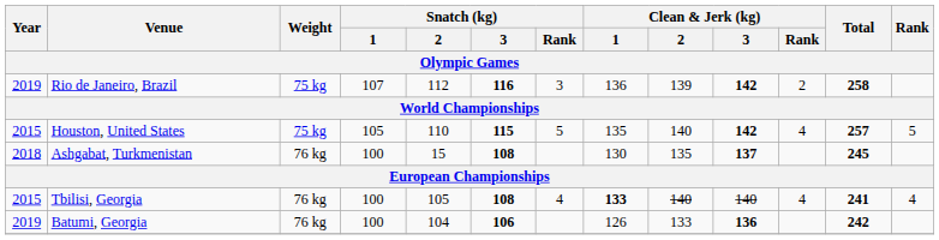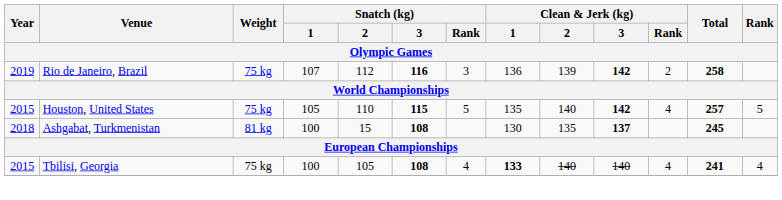 <table class="wikitable" style="text-align:center;">
 <tr>
 <th rowspan=2 width=40>Year</th>
 <th rowspan=2 width=250>Venue</th>
 <th rowspan=2 width=60>Weight</th>
 <th colspan=4>Snatch (kg)</th>
 <th colspan=4>Clean & Jerk (kg)</th>
 <th rowspan=2 width=65>Total</th>
 <th rowspan=2 width=40>Rank</th>
 </tr>
 <tr>
 <th width=65>1</th>
 <th width=65>2</th>
 <th width=65>3</th>
 <th width=45>Rank</th>
 <th width=65>1</th>
 <th width=65>2</th>
 <th width=65>3</th>
 <th width=45>Rank</th>
 </tr>
 <tr>
 <th colspan=13><a href='#'>Olympic Games</a></th>
 </tr>
 <tr>
 <td><a href='#'>2019</a></td>
 <td align=left> <a href='#'>Rio de Janeiro</a>, <a href='#'>Brazil</a></td>
 <td><a href='#'>75 kg</a></td>
 <td>107</td>
 <td>112</td>
 <td><strong>116</strong></td>
 <td>3</td>
 <td>136</td>
 <td>139</td>
 <td><strong>142</strong></td>
 <td>2</td>
 <td><strong>258</strong></td>
 <td></td>
 </tr>
 <tr>
 <th colspan=13><a href='#'>World Championships</a></th>
 </tr>
 <tr>
 <td><a href='#'>2015</a></td>
 <td align=left> <a href='#'>Houston</a>, <a href='#'>United States</a></td>
 <td><a href='#'>75 kg</a></td>
 <td>105</td>
 <td>110</td>
 <td><strong>115</strong></td>
 <td>5</td>
 <td>135</td>
 <td>140</td>
 <td><strong>142</strong></td>
 <td>4</td>
 <td><strong>257</strong></td>
 <td>5</td>
 </tr>
 <tr>
 <td><a href='#'>2018</a></td>
 <td align=left> <a href='#'>Ashgabat</a>, <a href='#'>Turkmenistan</a></td>
-<td>76 kg</td>
+<td><a href='#'>81 kg</a></td>
 <td>100</td>
 <td>15</td>
 <td><strong>108</strong></td>
 <td></td>
 <td>130</td>
 <td>135</td>
 <td><strong>137</strong></td>
 <td></td>
 <td><strong>245</strong></td>
 <td></td>
 </tr>
 <tr>
 <th colspan=13><a href='#'>European Championships</a></th>
 </tr>
 <tr>
 <td><a href='#'>2015</a></td>
 <td align=left> <a href='#'>Tbilisi</a>, <a href='#'>Georgia</a></td>
-<td>76 kg</td>
+<td>75 kg</td>
 <td>100</td>
 <td>105</td>
 <td><strong>108</strong></td>
 <td>4</td>
 <td><strong>133</strong></td>
 <td><s>140</s></td>
 <td><s>140</s></td>
 <td>4</td>
 <td><strong>241</strong></td>
 <td>4</td>
 </tr>
 <tr>
-<td><a href='#'>2019</a></td>
-<td align=left> <a href='#'>Batumi</a>, <a href='#'>Georgia</a></td>
-<td>76 kg</td>
-<td>100</td>
-<td>104</td>
-<td><strong>106</strong></td>
-<td></td>
-<td>126</td>
-<td>133</td>
-<td><strong>136</strong></td>
-<td></td>
-<td><strong>242</strong></td>
-<td></td>
-</tr>
-<tr>
 </tr>
 </table>
